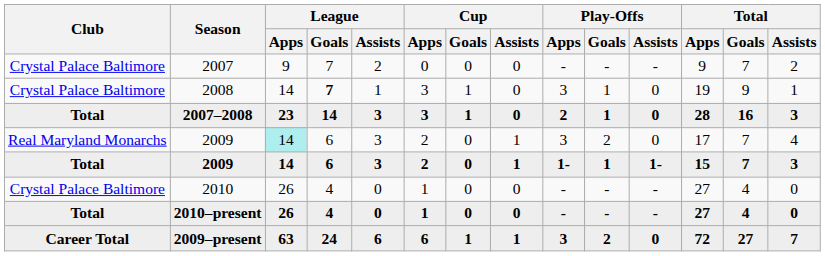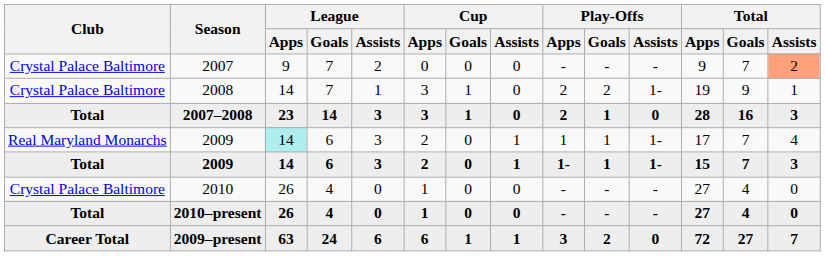 <table class="wikitable" style="text-align: center;">
 <tr>
 <th rowspan="2">Club</th>
 <th rowspan="2">Season</th>
 <th colspan="3">League</th>
 <th colspan="3">Cup</th>
 <th colspan="3">Play-Offs</th>
 <th colspan="3">Total</th>
 </tr>
 <tr>
 <th>Apps</th>
 <th>Goals</th>
 <th>Assists</th>
 <th>Apps</th>
 <th>Goals</th>
 <th>Assists</th>
 <th>Apps</th>
 <th>Goals</th>
 <th>Assists</th>
 <th>Apps</th>
 <th>Goals</th>
 <th>Assists</th>
 </tr>
 <tr>
 <td rowspan="1" valign="top"><a href='#'>Crystal Palace Baltimore</a></td>
 <td>2007</td>
 <td>9</td>
 <td>7</td>
 <td>2</td>
 <td>0</td>
 <td>0</td>
 <td>0</td>
 <td>-</td>
 <td>-</td>
 <td>-</td>
 <td>9</td>
 <td>7</td>
-<td>2</td>
+<td style="background: lightsalmon;">2</td>
 </tr>
 <tr>
 <td><a href='#'>Crystal Palace Baltimore</a></td>
 <td>2008</td>
 <td>14</td>
-<td><strong>7</strong></td>
+<td>7</td>
 <td>1</td>
 <td>3</td>
 <td>1</td>
 <td>0</td>
-<td>3</td>
-<td>1</td>
-<td>0</td>
+<td>2</td>
+<td>2</td>
+<td>1-</td>
 <td>19</td>
 <td>9</td>
 <td>1</td>
 </tr>
 <tr style="font-weight:bold; background-color:#eeeeee;">
 <td><strong>Total</strong></td>
 <td>2007–2008</td>
 <td>23</td>
 <td>14</td>
 <td>3</td>
 <td>3</td>
 <td>1</td>
 <td>0</td>
 <td>2</td>
 <td>1</td>
 <td>0</td>
 <td>28</td>
 <td>16</td>
 <td>3</td>
 </tr>
 <tr>
 <td><a href='#'>Real Maryland Monarchs</a></td>
 <td>2009</td>
 <td style="background: paleturquoise;">14</td>
 <td>6</td>
 <td>3</td>
 <td>2</td>
 <td>0</td>
 <td>1</td>
-<td>3</td>
-<td>2</td>
-<td>0</td>
+<td>1</td>
+<td>1</td>
+<td>1-</td>
 <td>17</td>
 <td>7</td>
 <td>4</td>
 </tr>
 <tr style="font-weight:bold; background-color:#eeeeee;">
 <td><strong>Total</strong></td>
 <td>2009</td>
 <td>14</td>
 <td>6</td>
 <td>3</td>
 <td>2</td>
 <td>0</td>
 <td>1</td>
 <td>1-</td>
 <td>1</td>
 <td>1-</td>
 <td>15</td>
 <td>7</td>
 <td>3</td>
 </tr>
 <tr>
 <td><a href='#'>Crystal Palace Baltimore</a></td>
 <td>2010</td>
 <td>26</td>
 <td>4</td>
 <td>0</td>
 <td>1</td>
 <td>0</td>
 <td>0</td>
 <td>-</td>
 <td>-</td>
 <td>-</td>
 <td>27</td>
 <td>4</td>
 <td>0</td>
 </tr>
 <tr style="font-weight:bold; background-color:#eeeeee;">
 <td><strong>Total</strong></td>
 <td>2010–present</td>
 <td>26</td>
 <td>4</td>
 <td>0</td>
 <td>1</td>
 <td>0</td>
 <td>0</td>
 <td>-</td>
 <td>-</td>
 <td>-</td>
 <td>27</td>
 <td>4</td>
 <td>0</td>
 </tr>
 <tr style="font-weight:bold; background-color:#eeeeee;">
 <td><strong>Career Total</strong></td>
 <td>2009–present</td>
 <td>63</td>
 <td>24</td>
 <td>6</td>
 <td>6</td>
 <td>1</td>
 <td>1</td>
 <td>3</td>
 <td>2</td>
 <td>0</td>
 <td>72</td>
 <td>27</td>
 <td>7</td>
 </tr>
 </table>
